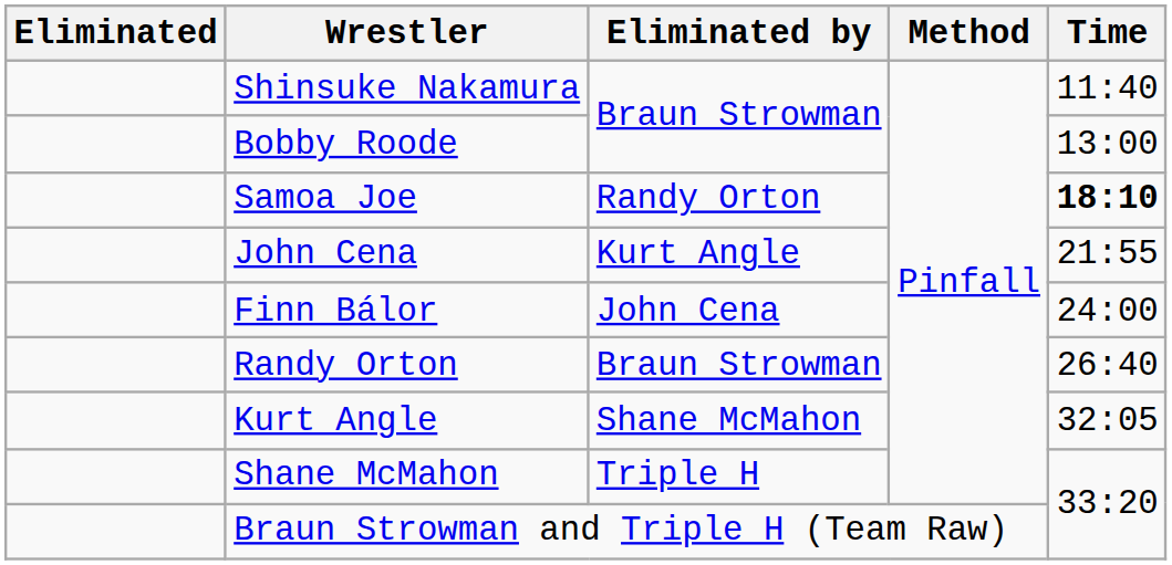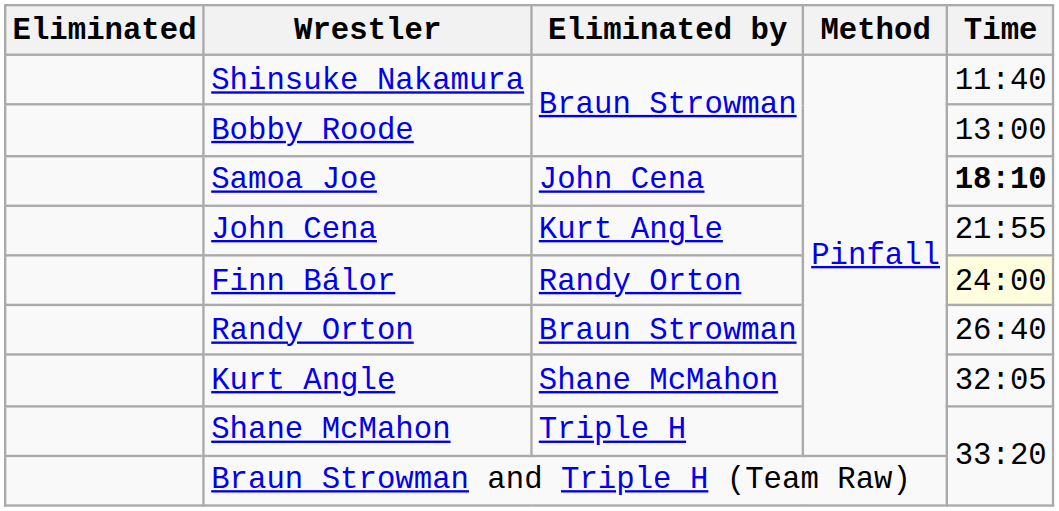 <table class="wikitable sortable">
 <tr>
 <th>Eliminated</th>
 <th>Wrestler</th>
 <th>Eliminated by</th>
 <th>Method</th>
 <th>Time</th>
 </tr>
 <tr>
 <td></td>
 <td><a href='#'>Shinsuke Nakamura</a></td>
 <td rowspan=2><a href='#'>Braun Strowman</a></td>
 <td rowspan=8><a href='#'>Pinfall</a></td>
 <td>11:40</td>
 </tr>
 <tr>
 <td></td>
 <td><a href='#'>Bobby Roode</a></td>
 <td>13:00</td>
 </tr>
 <tr>
 <td></td>
 <td><a href='#'>Samoa Joe</a></td>
-<td><a href='#'>Randy Orton</a></td>
+<td><a href='#'>John Cena</a></td>
 <td><strong>18:10</strong></td>
 </tr>
 <tr>
 <td></td>
 <td><a href='#'>John Cena</a></td>
 <td><a href='#'>Kurt Angle</a></td>
 <td>21:55</td>
 </tr>
 <tr>
 <td></td>
 <td><a href='#'>Finn Bálor</a></td>
-<td><a href='#'>John Cena</a></td>
-<td>24:00</td>
+<td><a href='#'>Randy Orton</a></td>
+<td style="background: lightyellow;">24:00</td>
 </tr>
 <tr>
 <td></td>
 <td><a href='#'>Randy Orton</a></td>
 <td><a href='#'>Braun Strowman</a></td>
 <td>26:40</td>
 </tr>
 <tr>
 <td></td>
 <td><a href='#'>Kurt Angle</a></td>
 <td><a href='#'>Shane McMahon</a></td>
 <td>32:05</td>
 </tr>
 <tr>
 <td></td>
 <td><a href='#'>Shane McMahon</a></td>
 <td><a href='#'>Triple H</a></td>
 <td rowspan=2>33:20</td>
 </tr>
 <tr>
 <td></td>
 <td colspan="3"><a href='#'>Braun Strowman</a> and <a href='#'>Triple H</a> (Team Raw)</td>
 </tr>
 </table>
